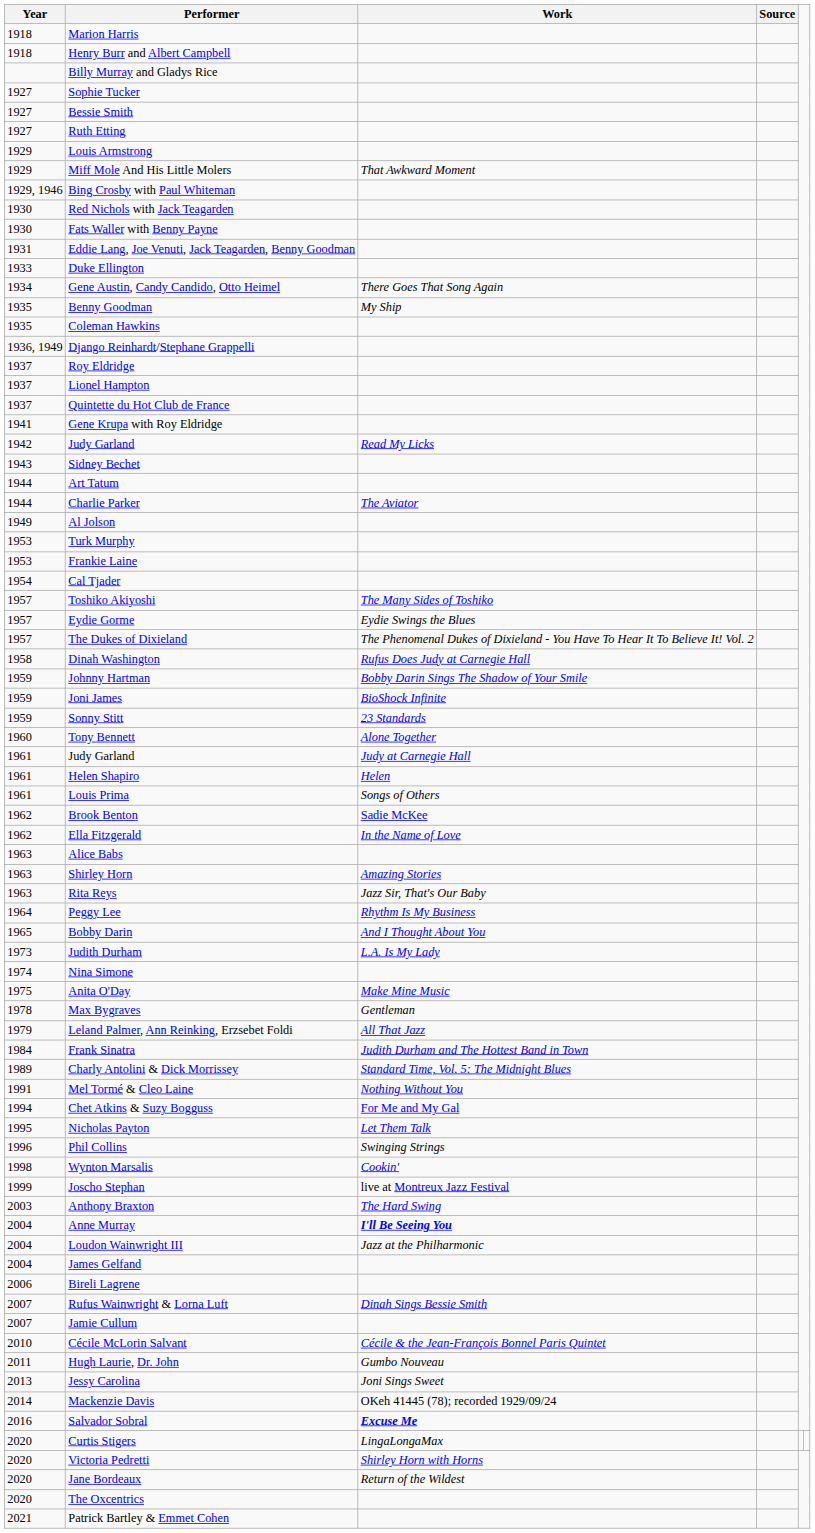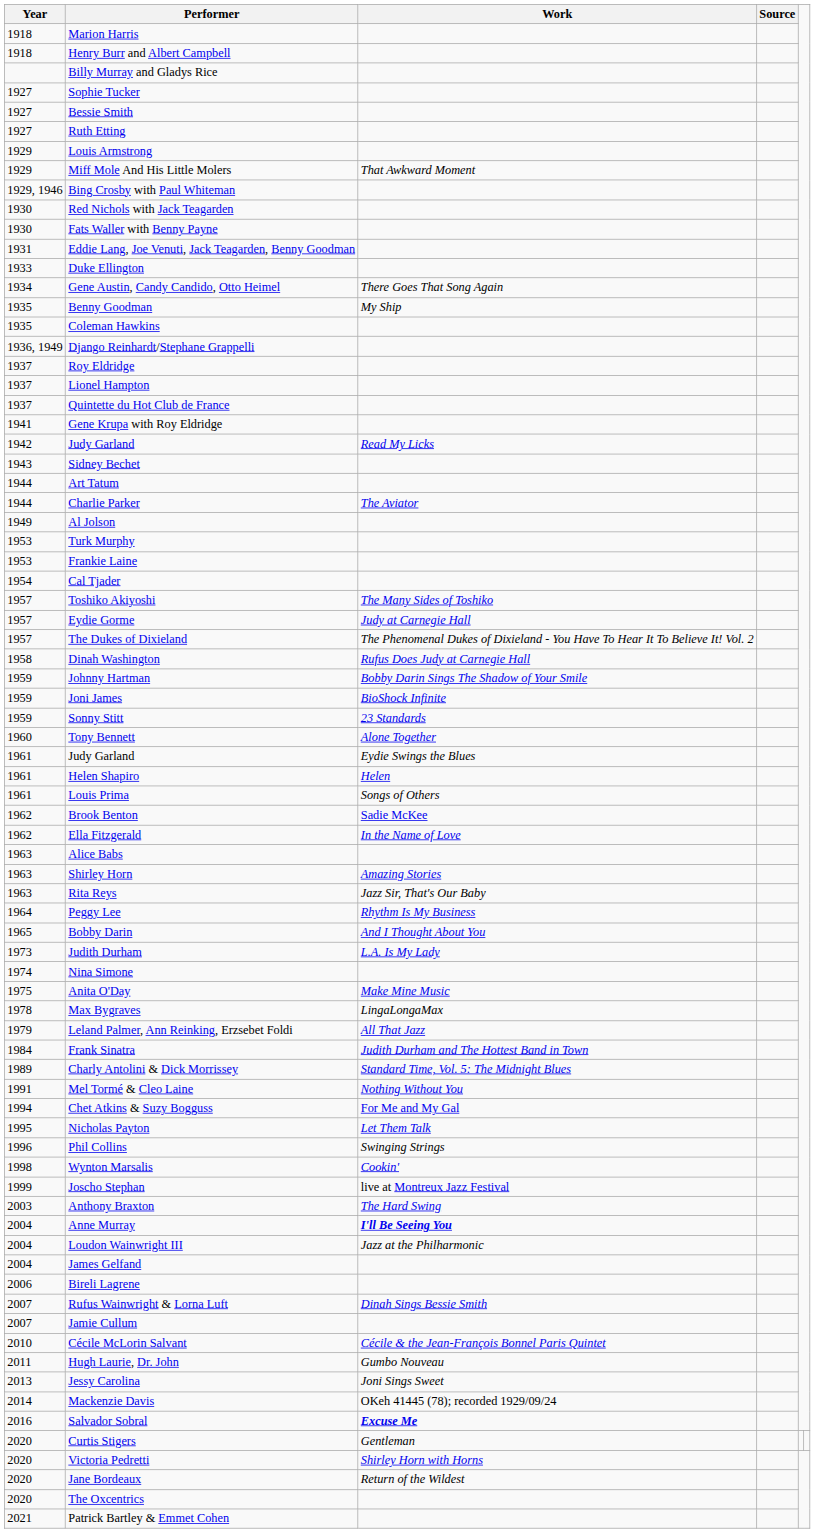 <table class="wikitable sortable">
 <tr>
 <th>Year</th>
 <th>Performer</th>
 <th>Work</th>
 <th>Source</th>
 </tr>
 <tr>
 <td>1918</td>
 <td><a href='#'>Marion Harris</a></td>
 <td></td>
 <td></td>
 </tr>
 <tr>
 <td>1918</td>
 <td><a href='#'>Henry Burr</a> and <a href='#'>Albert Campbell</a></td>
 <td></td>
 <td></td>
 </tr>
 <tr>
 <td></td>
 <td><a href='#'>Billy Murray</a> and Gladys Rice</td>
 <td></td>
 <td></td>
 </tr>
 <tr>
 <td>1927</td>
 <td><a href='#'>Sophie Tucker</a></td>
 <td></td>
 <td></td>
 </tr>
 <tr>
 <td>1927</td>
 <td><a href='#'>Bessie Smith</a></td>
 <td></td>
 <td></td>
 </tr>
 <tr>
 <td>1927</td>
 <td><a href='#'>Ruth Etting</a></td>
 <td></td>
 <td></td>
 </tr>
 <tr>
 <td>1929</td>
 <td><a href='#'>Louis Armstrong</a></td>
 <td></td>
 <td></td>
 </tr>
 <tr>
 <td>1929</td>
 <td><a href='#'>Miff Mole</a> And His Little Molers</td>
 <td><em>That Awkward Moment</em></td>
 <td></td>
 </tr>
 <tr>
 <td>1929, 1946</td>
 <td><a href='#'>Bing Crosby</a> with <a href='#'>Paul Whiteman</a></td>
 <td></td>
 <td></td>
 </tr>
 <tr>
 <td>1930</td>
 <td><a href='#'>Red Nichols</a> with <a href='#'>Jack Teagarden</a></td>
 <td></td>
 <td></td>
 </tr>
 <tr>
 <td>1930</td>
 <td><a href='#'>Fats Waller</a> with <a href='#'>Benny Payne</a></td>
 <td></td>
 <td></td>
 </tr>
 <tr>
 <td>1931</td>
 <td><a href='#'>Eddie Lang</a>, <a href='#'>Joe Venuti</a>, <a href='#'>Jack Teagarden</a>, <a href='#'>Benny Goodman</a></td>
 <td></td>
 <td></td>
 </tr>
 <tr>
 <td>1933</td>
 <td><a href='#'>Duke Ellington</a></td>
 <td></td>
 <td></td>
 </tr>
 <tr>
 <td>1934</td>
 <td><a href='#'>Gene Austin</a>, <a href='#'>Candy Candido</a>, <a href='#'>Otto Heimel</a></td>
 <td><em>There Goes That Song Again</em></td>
 <td></td>
 </tr>
 <tr>
 <td>1935</td>
 <td><a href='#'>Benny Goodman</a></td>
 <td><em>My Ship</em></td>
 <td></td>
 </tr>
 <tr>
 <td>1935</td>
 <td><a href='#'>Coleman Hawkins</a></td>
 <td></td>
 <td></td>
 </tr>
 <tr>
 <td>1936, 1949</td>
 <td><a href='#'>Django Reinhardt</a>/<a href='#'>Stephane Grappelli</a></td>
 <td></td>
 <td></td>
 </tr>
 <tr>
 <td>1937</td>
 <td><a href='#'>Roy Eldridge</a></td>
 <td></td>
 <td></td>
 </tr>
 <tr>
 <td>1937</td>
 <td><a href='#'>Lionel Hampton</a></td>
 <td></td>
 <td></td>
 </tr>
 <tr>
 <td>1937</td>
 <td><a href='#'>Quintette du Hot Club de France</a></td>
 <td></td>
 <td></td>
 </tr>
 <tr>
 <td>1941</td>
 <td><a href='#'>Gene Krupa</a> with Roy Eldridge</td>
 <td></td>
 <td></td>
 </tr>
 <tr>
 <td>1942</td>
 <td><a href='#'>Judy Garland</a></td>
 <td><em><a href='#'>Read My Licks</a></em></td>
 <td></td>
 </tr>
 <tr>
 <td>1943</td>
 <td><a href='#'>Sidney Bechet</a></td>
 <td></td>
 <td></td>
 </tr>
 <tr>
 <td>1944</td>
 <td><a href='#'>Art Tatum</a></td>
 <td></td>
 <td></td>
 </tr>
 <tr>
 <td>1944</td>
 <td><a href='#'>Charlie Parker</a></td>
 <td><em><a href='#'>The Aviator</a></em></td>
 <td></td>
 </tr>
 <tr>
 <td>1949</td>
 <td><a href='#'>Al Jolson</a></td>
 <td></td>
 <td></td>
 </tr>
 <tr>
 <td>1953</td>
 <td><a href='#'>Turk Murphy</a></td>
 <td></td>
 <td></td>
 </tr>
 <tr>
 <td>1953</td>
 <td><a href='#'>Frankie Laine</a></td>
 <td></td>
 <td></td>
 </tr>
 <tr>
 <td>1954</td>
 <td><a href='#'>Cal Tjader</a></td>
 <td></td>
 <td></td>
 </tr>
 <tr>
 <td>1957</td>
 <td><a href='#'>Toshiko Akiyoshi</a></td>
 <td><em><a href='#'>The Many Sides of Toshiko</a></em></td>
 <td></td>
 </tr>
 <tr>
 <td>1957</td>
 <td><a href='#'>Eydie Gorme</a></td>
-<td><em>Eydie Swings the Blues</em></td>
+<td><em><a href='#'>Judy at Carnegie Hall</a></em></td>
 <td></td>
 </tr>
 <tr>
 <td>1957</td>
 <td><a href='#'>The Dukes of Dixieland</a></td>
 <td><em>The Phenomenal Dukes of Dixieland - You Have To Hear It To Believe It! Vol. 2</em></td>
 <td></td>
 </tr>
 <tr>
 <td>1958</td>
 <td><a href='#'>Dinah Washington</a></td>
 <td><em><a href='#'>Rufus Does Judy at Carnegie Hall</a></em></td>
 <td></td>
 </tr>
 <tr>
 <td>1959</td>
 <td><a href='#'>Johnny Hartman</a></td>
 <td><em><a href='#'>Bobby Darin Sings The Shadow of Your Smile</a></em></td>
 <td></td>
 </tr>
 <tr>
 <td>1959</td>
 <td><a href='#'>Joni James</a></td>
 <td><em><a href='#'>BioShock Infinite</a></em></td>
 <td></td>
 </tr>
 <tr>
 <td>1959</td>
 <td><a href='#'>Sonny Stitt</a></td>
 <td><em><a href='#'>23 Standards</a></em></td>
 <td></td>
 </tr>
 <tr>
 <td>1960</td>
 <td><a href='#'>Tony Bennett</a></td>
 <td><em><a href='#'>Alone Together</a></em></td>
 <td></td>
 </tr>
 <tr>
 <td>1961</td>
 <td>Judy Garland</td>
-<td><em><a href='#'>Judy at Carnegie Hall</a></em></td>
+<td><em>Eydie Swings the Blues</em></td>
 <td></td>
 </tr>
 <tr>
 <td>1961</td>
 <td><a href='#'>Helen Shapiro</a></td>
 <td><em><a href='#'>Helen</a></em></td>
 <td></td>
 </tr>
 <tr>
 <td>1961</td>
 <td><a href='#'>Louis Prima</a></td>
 <td><em>Songs of Others</em></td>
 <td></td>
 </tr>
 <tr>
 <td>1962</td>
 <td><a href='#'>Brook Benton</a></td>
 <td><a href='#'>Sadie McKee</a></td>
 <td></td>
 </tr>
 <tr>
 <td>1962</td>
 <td><a href='#'>Ella Fitzgerald</a></td>
 <td><em><a href='#'>In the Name of Love</a></em></td>
 <td></td>
 </tr>
 <tr>
 <td>1963</td>
 <td><a href='#'>Alice Babs</a></td>
 <td></td>
 <td></td>
 </tr>
 <tr>
 <td>1963</td>
 <td><a href='#'>Shirley Horn</a></td>
 <td><em><a href='#'>Amazing Stories</a></em></td>
 <td></td>
 </tr>
 <tr>
 <td>1963</td>
 <td><a href='#'>Rita Reys</a></td>
 <td><em>Jazz Sir, That's Our Baby</em></td>
 <td></td>
 </tr>
 <tr>
 <td>1964</td>
 <td><a href='#'>Peggy Lee</a></td>
 <td><em><a href='#'>Rhythm Is My Business</a></em></td>
 <td></td>
 </tr>
 <tr>
 <td>1965</td>
 <td><a href='#'>Bobby Darin</a></td>
 <td><em><a href='#'>And I Thought About You</a></em></td>
 <td></td>
 </tr>
 <tr>
 <td>1973</td>
 <td><a href='#'>Judith Durham</a></td>
 <td><em><a href='#'>L.A. Is My Lady</a></em></td>
 <td></td>
 </tr>
 <tr>
 <td>1974</td>
 <td><a href='#'>Nina Simone</a></td>
 <td></td>
 <td></td>
 </tr>
 <tr>
 <td>1975</td>
 <td><a href='#'>Anita O'Day</a></td>
 <td><em><a href='#'>Make Mine Music</a></em></td>
 <td></td>
 </tr>
 <tr>
 <td>1978</td>
 <td><a href='#'>Max Bygraves</a></td>
-<td><em>Gentleman</em></td>
+<td><em>LingaLongaMax</em></td>
 <td></td>
 </tr>
 <tr>
 <td>1979</td>
 <td><a href='#'>Leland Palmer</a>, <a href='#'>Ann Reinking</a>, Erzsebet Foldi</td>
 <td><em><a href='#'>All That Jazz</a></em></td>
 <td></td>
 </tr>
 <tr>
 <td>1984</td>
 <td><a href='#'>Frank Sinatra</a></td>
 <td><em><a href='#'>Judith Durham and The Hottest Band in Town</a></em></td>
 <td></td>
 </tr>
 <tr>
 <td>1989</td>
 <td><a href='#'>Charly Antolini</a> & <a href='#'>Dick Morrissey</a></td>
 <td><em><a href='#'>Standard Time, Vol. 5: The Midnight Blues</a></em></td>
 <td></td>
 </tr>
 <tr>
 <td>1991</td>
 <td><a href='#'>Mel Tormé</a> & <a href='#'>Cleo Laine</a></td>
 <td><em><a href='#'>Nothing Without You</a></em></td>
 <td></td>
 </tr>
 <tr>
 <td>1994</td>
 <td><a href='#'>Chet Atkins</a> & <a href='#'>Suzy Bogguss</a></td>
 <td><a href='#'>For Me and My Gal</a></td>
 <td></td>
 </tr>
 <tr>
 <td>1995</td>
 <td><a href='#'>Nicholas Payton</a></td>
 <td><em><a href='#'>Let Them Talk</a></em></td>
 <td></td>
 </tr>
 <tr>
 <td>1996</td>
 <td><a href='#'>Phil Collins</a></td>
 <td><em>Swinging Strings</em></td>
 <td></td>
 </tr>
 <tr>
 <td>1998</td>
 <td><a href='#'>Wynton Marsalis</a></td>
 <td><em><a href='#'>Cookin'</a></em></td>
 <td></td>
 </tr>
 <tr>
 <td>1999</td>
 <td><a href='#'>Joscho Stephan</a></td>
 <td>live at <a href='#'>Montreux Jazz Festival</a></td>
 <td></td>
 </tr>
 <tr>
 <td>2003</td>
 <td><a href='#'>Anthony Braxton</a></td>
 <td><em><a href='#'>The Hard Swing</a></em></td>
 <td></td>
 </tr>
 <tr>
 <td>2004</td>
 <td><a href='#'>Anne Murray</a></td>
 <td><strong><em><a href='#'>I'll Be Seeing You</a></em></strong></td>
 <td></td>
 </tr>
 <tr>
 <td>2004</td>
 <td><a href='#'>Loudon Wainwright III</a></td>
 <td><em>Jazz at the Philharmonic</em></td>
 <td></td>
 </tr>
 <tr>
 <td>2004</td>
 <td><a href='#'>James Gelfand</a></td>
 <td></td>
 <td></td>
 </tr>
 <tr>
 <td>2006</td>
 <td><a href='#'>Bireli Lagrene</a></td>
 <td></td>
 <td></td>
 </tr>
 <tr>
 <td>2007</td>
 <td><a href='#'>Rufus Wainwright</a> & <a href='#'>Lorna Luft</a></td>
 <td><em><a href='#'>Dinah Sings Bessie Smith</a></em></td>
 <td></td>
 </tr>
 <tr>
 <td>2007</td>
 <td><a href='#'>Jamie Cullum</a></td>
 <td></td>
 <td></td>
 </tr>
 <tr>
 <td>2010</td>
 <td><a href='#'>Cécile McLorin Salvant</a></td>
 <td><em><a href='#'>Cécile & the Jean-François Bonnel Paris Quintet</a></em></td>
 <td></td>
 </tr>
 <tr>
 <td>2011</td>
 <td><a href='#'>Hugh Laurie</a>, <a href='#'>Dr. John</a></td>
 <td><em>Gumbo Nouveau</em></td>
 <td></td>
 </tr>
 <tr>
 <td>2013</td>
 <td><a href='#'>Jessy Carolina</a></td>
 <td><em>Joni Sings Sweet</em></td>
 <td></td>
 </tr>
 <tr>
 <td>2014</td>
 <td><a href='#'>Mackenzie Davis</a></td>
 <td>OKeh  41445  (78); recorded 1929/09/24</td>
 <td></td>
 </tr>
 <tr>
 <td>2016</td>
 <td><a href='#'>Salvador Sobral</a></td>
 <td><strong><em><a href='#'>Excuse Me</a></em></strong></td>
 <td></td>
 </tr>
 <tr>
 <td>2020</td>
 <td><a href='#'>Curtis Stigers</a></td>
-<td><em>LingaLongaMax</em></td>
+<td><em>Gentleman</em></td>
 <td></td>
 <td></td>
 <td></td>
 </tr>
 <tr>
 <td>2020</td>
 <td><a href='#'>Victoria Pedretti</a></td>
 <td><em><a href='#'>Shirley Horn with Horns</a></em></td>
 <td></td>
 </tr>
 <tr>
 <td>2020</td>
 <td><a href='#'>Jane Bordeaux</a></td>
 <td><em>Return of the Wildest</em></td>
 <td></td>
 </tr>
 <tr>
 <td>2020</td>
 <td><a href='#'>The Oxcentrics</a></td>
 <td></td>
 <td></td>
 </tr>
 <tr>
 <td>2021</td>
 <td>Patrick Bartley & <a href='#'>Emmet Cohen</a></td>
 <td></td>
 <td></td>
 </tr>
 </table>
